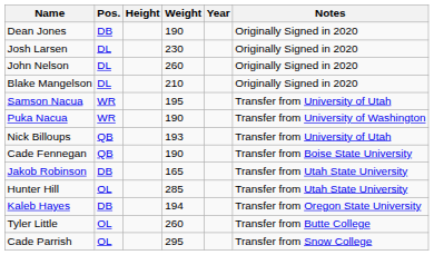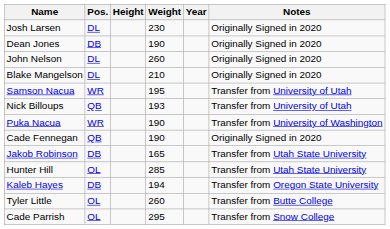 <table class="wikitable sortable" border="3">
 <tr>
 <th>Name</th>
 <th>Pos.</th>
 <th>Height</th>
 <th>Weight</th>
 <th>Year</th>
 <th>Notes</th>
 </tr>
 <tr>
+<td>Josh Larsen</td>
+<td><a href='#'>DL</a></td>
+<td></td>
+<td>230</td>
+<td></td>
+<td>Originally Signed in 2020</td>
+</tr>
+<tr>
 <td>Dean Jones</td>
 <td><a href='#'>DB</a></td>
 <td></td>
 <td>190</td>
-<td></td>
-<td>Originally Signed in 2020</td>
-</tr>
-<tr>
-<td>Josh Larsen</td>
-<td><a href='#'>DL</a></td>
-<td></td>
-<td>230</td>
 <td></td>
 <td>Originally Signed in 2020</td>
 </tr>
 <tr>
 <td>John Nelson</td>
 <td><a href='#'>DL</a></td>
 <td></td>
 <td>260</td>
 <td></td>
 <td>Originally Signed in 2020</td>
 </tr>
 <tr>
 <td>Blake Mangelson</td>
 <td><a href='#'>DL</a></td>
 <td></td>
 <td>210</td>
 <td></td>
 <td>Originally Signed in 2020</td>
 </tr>
 <tr>
 <td><a href='#'>Samson Nacua</a></td>
 <td><a href='#'>WR</a></td>
 <td></td>
 <td>195</td>
 <td></td>
 <td>Transfer from <a href='#'>University of Utah</a></td>
 </tr>
 <tr>
+<td>Nick Billoups</td>
+<td><a href='#'>QB</a></td>
+<td></td>
+<td>193</td>
+<td></td>
+<td>Transfer from <a href='#'>University of Utah</a></td>
+</tr>
+<tr>
 <td><a href='#'>Puka Nacua</a></td>
 <td><a href='#'>WR</a></td>
 <td></td>
 <td>190</td>
 <td></td>
 <td>Transfer from <a href='#'>University of Washington</a></td>
 </tr>
 <tr>
-<td>Nick Billoups</td>
-<td><a href='#'>QB</a></td>
-<td></td>
-<td>193</td>
-<td></td>
-<td>Transfer from <a href='#'>University of Utah</a></td>
-</tr>
-<tr>
 <td>Cade Fennegan</td>
 <td><a href='#'>QB</a></td>
 <td></td>
 <td>190</td>
 <td></td>
-<td>Transfer from <a href='#'>Boise State University</a></td>
+<td>Originally Signed in 2020</td>
 </tr>
 <tr>
 <td><a href='#'>Jakob Robinson</a></td>
 <td><a href='#'>DB</a></td>
 <td></td>
 <td>165</td>
 <td></td>
 <td>Transfer from <a href='#'>Utah State University</a></td>
 </tr>
 <tr>
 <td>Hunter Hill</td>
 <td><a href='#'>OL</a></td>
 <td></td>
 <td>285</td>
 <td></td>
 <td>Transfer from <a href='#'>Utah State University</a></td>
 </tr>
 <tr>
 <td><a href='#'>Kaleb Hayes</a></td>
 <td><a href='#'>DB</a></td>
 <td></td>
 <td>194</td>
 <td></td>
 <td>Transfer from <a href='#'>Oregon State University</a></td>
 </tr>
 <tr>
 <td>Tyler Little</td>
 <td><a href='#'>OL</a></td>
 <td></td>
 <td>260</td>
 <td></td>
 <td>Transfer from <a href='#'>Butte College</a></td>
 </tr>
 <tr>
 <td>Cade Parrish</td>
 <td><a href='#'>OL</a></td>
 <td></td>
 <td>295</td>
 <td></td>
 <td>Transfer from <a href='#'>Snow College</a></td>
 </tr>
 </table>
